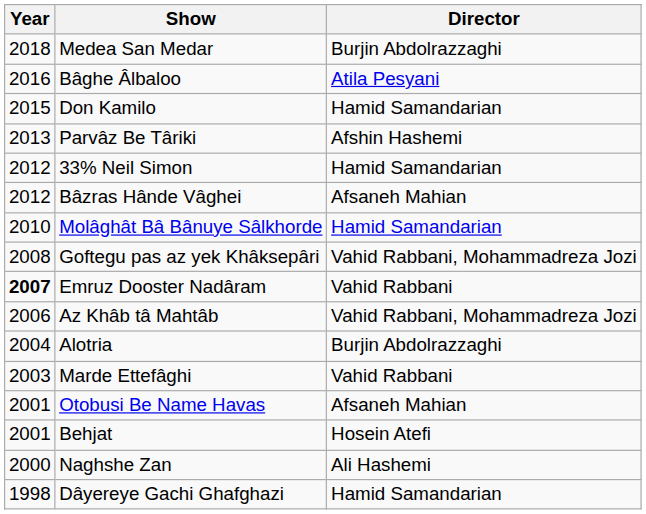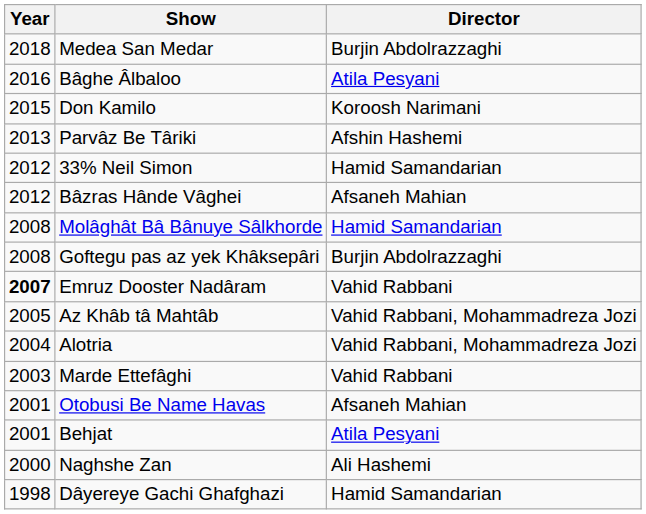 <table class="wikitable">
 <tr>
 <th>Year</th>
 <th>Show</th>
 <th>Director</th>
 </tr>
 <tr>
 <td>2018</td>
 <td>Medea San Medar</td>
 <td>Burjin Abdolrazzaghi</td>
 </tr>
 <tr>
 <td>2016</td>
 <td>Bâghe Âlbaloo</td>
 <td><a href='#'>Atila Pesyani</a></td>
 </tr>
 <tr>
 <td>2015</td>
 <td>Don Kamilo</td>
-<td>Hamid Samandarian</td>
+<td>Koroosh Narimani</td>
 </tr>
 <tr>
 <td>2013</td>
 <td>Parvâz Be Târiki</td>
 <td>Afshin Hashemi</td>
 </tr>
 <tr>
 <td>2012</td>
 <td>33% Neil Simon</td>
 <td>Hamid Samandarian</td>
 </tr>
 <tr>
 <td>2012</td>
 <td>Bâzras Hânde Vâghei</td>
 <td>Afsaneh Mahian</td>
 </tr>
 <tr>
-<td>2010</td>
+<td>2008</td>
 <td><a href='#'>Molâghât Bâ Bânuye Sâlkhorde</a></td>
 <td><a href='#'>Hamid Samandarian</a></td>
 </tr>
 <tr>
 <td>2008</td>
 <td>Goftegu pas az yek Khâksepâri</td>
-<td>Vahid Rabbani, Mohammadreza Jozi</td>
+<td>Burjin Abdolrazzaghi</td>
 </tr>
 <tr>
 <td><strong>2007</strong></td>
 <td>Emruz Dooster Nadâram</td>
 <td>Vahid Rabbani</td>
 </tr>
 <tr>
-<td>2006</td>
+<td>2005</td>
 <td>Az Khâb tâ Mahtâb</td>
 <td>Vahid Rabbani, Mohammadreza Jozi</td>
 </tr>
 <tr>
 <td>2004</td>
 <td>Alotria</td>
-<td>Burjin Abdolrazzaghi</td>
+<td>Vahid Rabbani, Mohammadreza Jozi</td>
 </tr>
 <tr>
 <td>2003</td>
 <td>Marde Ettefâghi</td>
 <td>Vahid Rabbani</td>
 </tr>
 <tr>
 <td>2001</td>
 <td><a href='#'>Otobusi Be Name Havas</a></td>
 <td>Afsaneh Mahian</td>
 </tr>
 <tr>
 <td>2001</td>
 <td>Behjat</td>
-<td>Hosein Atefi</td>
+<td><a href='#'>Atila Pesyani</a></td>
 </tr>
 <tr>
 <td>2000</td>
 <td>Naghshe Zan</td>
 <td>Ali Hashemi</td>
 </tr>
 <tr>
 <td>1998</td>
 <td>Dâyereye Gachi Ghafghazi</td>
 <td>Hamid Samandarian</td>
 </tr>
 </table>
